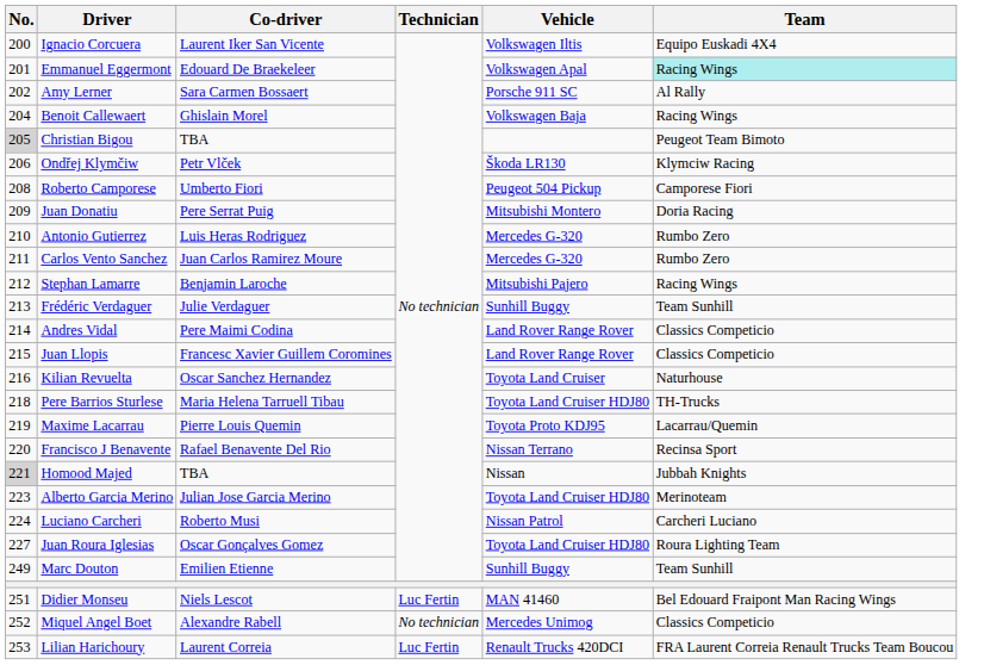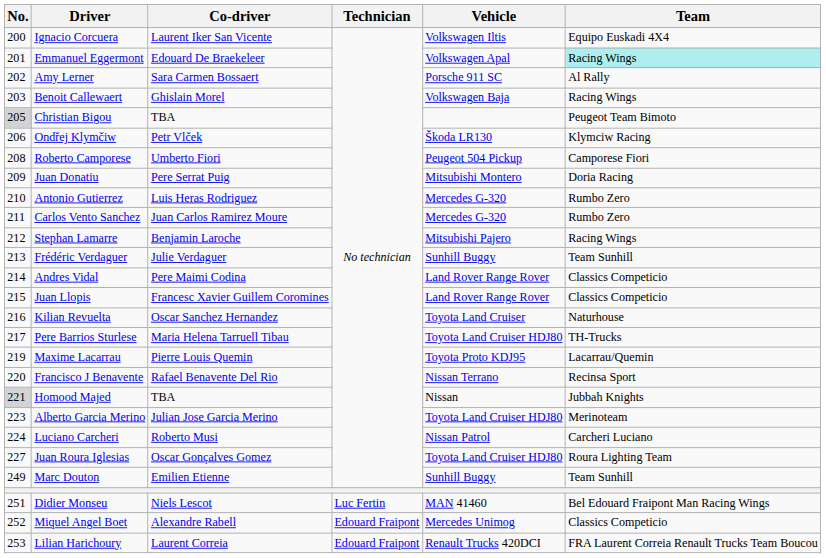 <table class="wikitable sortable" style="font-size:85%;">
 <tr>
 <th><big>No.</big></th>
 <th><big>Driver</big></th>
 <th><big>Co-driver</big></th>
 <th><big>Technician</big></th>
 <th><big>Vehicle</big></th>
 <th><big>Team</big></th>
 </tr>
 <tr>
 <td>200</td>
 <td> <a href='#'>Ignacio Corcuera</a></td>
 <td> <a href='#'>Laurent Iker San Vicente</a></td>
 <td rowspan="23" align=center><em>No technician</em></td>
 <td><a href='#'>Volkswagen Iltis</a></td>
 <td>Equipo Euskadi 4X4</td>
 </tr>
 <tr>
 <td>201</td>
 <td> <a href='#'>Emmanuel Eggermont</a></td>
 <td> <a href='#'>Edouard De Braekeleer</a></td>
 <td><a href='#'>Volkswagen Apal</a></td>
 <td style="background: paleturquoise;">Racing Wings</td>
 </tr>
 <tr>
 <td>202</td>
 <td> <a href='#'>Amy Lerner</a></td>
 <td> <a href='#'>Sara Carmen Bossaert</a></td>
 <td><a href='#'>Porsche 911 SC</a></td>
 <td>Al Rally</td>
 </tr>
 <tr>
-<td>204</td>
+<td>203</td>
 <td> <a href='#'>Benoit Callewaert</a></td>
 <td> <a href='#'>Ghislain Morel</a></td>
 <td><a href='#'>Volkswagen Baja</a></td>
 <td>Racing Wings</td>
 </tr>
 <tr>
 <td bgcolor="lightgrey">205</td>
 <td> <a href='#'>Christian Bigou</a></td>
 <td> TBA</td>
 <td></td>
 <td>Peugeot Team Bimoto</td>
 </tr>
 <tr>
 <td>206</td>
 <td> <a href='#'>Ondřej Klymčiw</a></td>
 <td> <a href='#'>Petr Vlček</a></td>
 <td><a href='#'>Škoda LR130</a></td>
 <td>Klymciw Racing</td>
 </tr>
 <tr>
 <td>208</td>
 <td> <a href='#'>Roberto Camporese</a></td>
 <td> <a href='#'>Umberto Fiori</a></td>
 <td><a href='#'>Peugeot 504 Pickup</a></td>
 <td>Camporese Fiori</td>
 </tr>
 <tr>
 <td>209</td>
 <td> <a href='#'>Juan Donatiu</a></td>
 <td> <a href='#'>Pere Serrat Puig</a></td>
 <td><a href='#'>Mitsubishi Montero</a></td>
 <td>Doria Racing</td>
 </tr>
 <tr>
 <td>210</td>
 <td> <a href='#'>Antonio Gutierrez</a></td>
 <td> <a href='#'>Luis Heras Rodriguez</a></td>
 <td><a href='#'>Mercedes G-320</a></td>
 <td>Rumbo Zero</td>
 </tr>
 <tr>
 <td>211</td>
 <td> <a href='#'>Carlos Vento Sanchez</a></td>
 <td> <a href='#'>Juan Carlos Ramirez Moure</a></td>
 <td><a href='#'>Mercedes G-320</a></td>
 <td>Rumbo Zero</td>
 </tr>
 <tr>
 <td>212</td>
 <td> <a href='#'>Stephan Lamarre</a></td>
 <td> <a href='#'>Benjamin Laroche</a></td>
 <td><a href='#'>Mitsubishi Pajero</a></td>
 <td>Racing Wings</td>
 </tr>
 <tr>
 <td>213</td>
 <td> <a href='#'>Frédéric Verdaguer</a></td>
 <td> <a href='#'>Julie Verdaguer</a></td>
 <td><a href='#'>Sunhill Buggy</a></td>
 <td>Team Sunhill</td>
 </tr>
 <tr>
 <td>214</td>
 <td> <a href='#'>Andres Vidal</a></td>
 <td> <a href='#'>Pere Maimi Codina</a></td>
 <td><a href='#'>Land Rover Range Rover</a></td>
 <td>Classics Competicio</td>
 </tr>
 <tr>
 <td>215</td>
 <td> <a href='#'>Juan Llopis</a></td>
 <td> <a href='#'>Francesc Xavier Guillem Coromines</a></td>
 <td><a href='#'>Land Rover Range Rover</a></td>
 <td>Classics Competicio</td>
 </tr>
 <tr>
 <td>216</td>
 <td> <a href='#'>Kilian Revuelta</a></td>
 <td> <a href='#'>Oscar Sanchez Hernandez</a></td>
 <td><a href='#'>Toyota Land Cruiser</a></td>
 <td>Naturhouse</td>
 </tr>
 <tr>
-<td>218</td>
+<td>217</td>
 <td> <a href='#'>Pere Barrios Sturlese</a></td>
 <td> <a href='#'>Maria Helena Tarruell Tibau</a></td>
 <td><a href='#'>Toyota Land Cruiser HDJ80</a></td>
 <td>TH-Trucks</td>
 </tr>
 <tr>
 <td>219</td>
 <td> <a href='#'>Maxime Lacarrau</a></td>
 <td> <a href='#'>Pierre Louis Quemin</a></td>
 <td><a href='#'>Toyota Proto KDJ95</a></td>
 <td>Lacarrau/Quemin</td>
 </tr>
 <tr>
 <td>220</td>
 <td> <a href='#'>Francisco J Benavente</a></td>
 <td> <a href='#'>Rafael Benavente Del Rio</a></td>
 <td><a href='#'>Nissan Terrano</a></td>
 <td>Recinsa Sport</td>
 </tr>
 <tr>
 <td bgcolor="lightgrey">221</td>
 <td> <a href='#'>Homood Majed</a></td>
 <td> TBA</td>
 <td>Nissan</td>
 <td>Jubbah Knights</td>
 </tr>
 <tr>
 <td>223</td>
 <td> <a href='#'>Alberto Garcia Merino</a></td>
 <td> <a href='#'>Julian Jose Garcia Merino</a></td>
 <td><a href='#'>Toyota Land Cruiser HDJ80</a></td>
 <td>Merinoteam</td>
 </tr>
 <tr>
 <td>224</td>
 <td> <a href='#'>Luciano Carcheri</a></td>
 <td> <a href='#'>Roberto Musi</a></td>
 <td><a href='#'>Nissan Patrol</a></td>
 <td>Carcheri Luciano</td>
 </tr>
 <tr>
 <td>227</td>
 <td> <a href='#'>Juan Roura Iglesias</a></td>
 <td> <a href='#'>Oscar Gonçalves Gomez</a></td>
 <td><a href='#'>Toyota Land Cruiser HDJ80</a></td>
 <td>Roura Lighting Team</td>
 </tr>
 <tr>
 <td>249</td>
 <td> <a href='#'>Marc Douton</a></td>
 <td> <a href='#'>Emilien Etienne</a></td>
 <td><a href='#'>Sunhill Buggy</a></td>
 <td>Team Sunhill</td>
 </tr>
 <tr>
 <th colspan=7></th>
 </tr>
 <tr>
 <td>251</td>
 <td> <a href='#'>Didier Monseu</a></td>
 <td> <a href='#'>Niels Lescot</a></td>
 <td> <a href='#'>Luc Fertin</a></td>
 <td><a href='#'>MAN</a> 41460</td>
 <td>Bel Edouard Fraipont Man Racing Wings</td>
 </tr>
 <tr>
 <td>252</td>
 <td> <a href='#'>Miquel Angel Boet</a></td>
 <td> <a href='#'>Alexandre Rabell</a></td>
-<td align=center><em>No technician</em></td>
+<td> <a href='#'>Edouard Fraipont</a></td>
 <td><a href='#'>Mercedes Unimog</a></td>
 <td>Classics Competicio</td>
 </tr>
 <tr>
 <td>253</td>
 <td> <a href='#'>Lilian Harichoury</a></td>
 <td> <a href='#'>Laurent Correia</a></td>
-<td> <a href='#'>Luc Fertin</a></td>
+<td> <a href='#'>Edouard Fraipont</a></td>
 <td><a href='#'>Renault Trucks</a> 420DCI</td>
 <td>FRA Laurent Correia Renault Trucks Team Boucou</td>
 </tr>
 </table>
